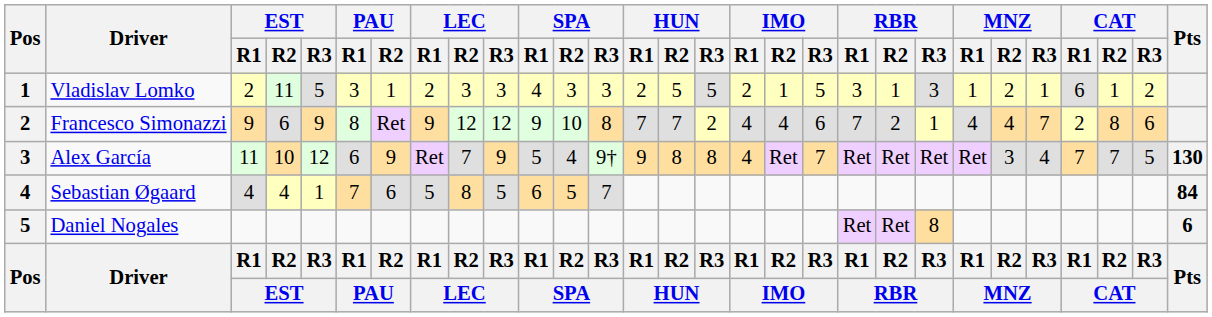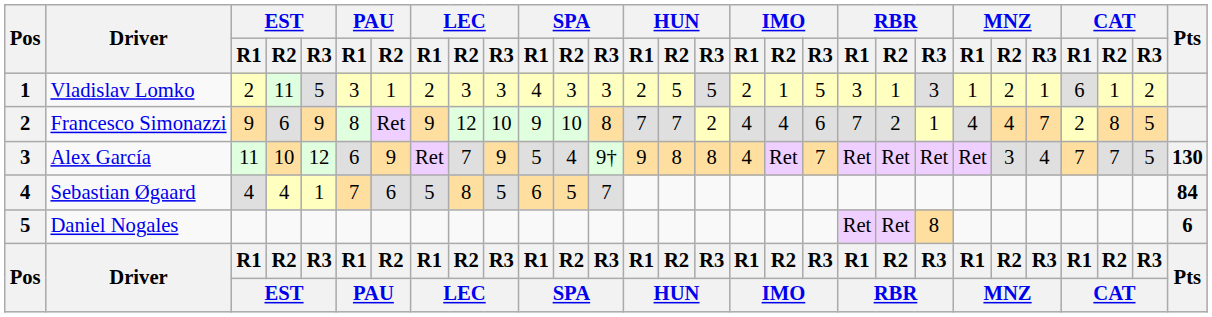 <table class="wikitable" style="font-size: 85%; text-align:center">
 <tr>
 <th rowspan="2" valign="middle">Pos</th>
 <th rowspan="2" valign="middle">Driver</th>
 <th colspan="3"><a href='#'>EST</a><br></th>
 <th colspan="2"><a href='#'>PAU</a><br></th>
 <th colspan="3"><a href='#'>LEC</a><br></th>
 <th colspan="3"><a href='#'>SPA</a><br></th>
 <th colspan="3"><a href='#'>HUN</a><br></th>
 <th colspan="3"><a href='#'>IMO</a><br></th>
 <th colspan="3"><a href='#'>RBR</a><br></th>
 <th colspan="3"><a href='#'>MNZ</a><br></th>
 <th colspan="3"><a href='#'>CAT</a><br></th>
 <th rowspan="2" valign="middle">Pts</th>
 </tr>
 <tr>
 <th>R1</th>
 <th>R2</th>
 <th>R3</th>
 <th>R1</th>
 <th>R2</th>
 <th>R1</th>
 <th>R2</th>
 <th>R3</th>
 <th>R1</th>
 <th>R2</th>
 <th>R3</th>
 <th>R1</th>
 <th>R2</th>
 <th>R3</th>
 <th>R1</th>
 <th>R2</th>
 <th>R3</th>
 <th>R1</th>
 <th>R2</th>
 <th>R3</th>
 <th>R1</th>
 <th>R2</th>
 <th>R3</th>
 <th>R1</th>
 <th>R2</th>
 <th>R3</th>
 </tr>
 <tr>
 <th>1</th>
 <td align="left"> <a href='#'>Vladislav Lomko</a></td>
 <td style="background:#ffffbf">2</td>
 <td style="background:#dfffdf">11</td>
 <td style="background:#dfdfdf">5</td>
 <td style="background:#ffffbf">3</td>
 <td style="background:#ffffbf">1</td>
 <td style="background:#ffffbf">2</td>
 <td style="background:#ffffbf">3</td>
 <td style="background:#ffffbf">3</td>
 <td style="background:#ffffbf">4</td>
 <td style="background:#ffffbf">3</td>
 <td style="background:#ffffbf">3</td>
 <td style="background:#ffffbf">2</td>
 <td style="background:#ffffbf">5</td>
 <td style="background:#dfdfdf">5</td>
 <td style="background:#ffffbf">2</td>
 <td style="background:#ffffbf">1</td>
 <td style="background:#ffffbf">5</td>
 <td style="background:#ffffbf">3</td>
 <td style="background:#ffffbf">1</td>
 <td style="background:#dfdfdf">3</td>
 <td style="background:#ffffbf">1</td>
 <td style="background:#ffffbf">2</td>
 <td style="background:#ffffbf">1</td>
 <td style="background:#dfdfdf">6</td>
 <td style="background:#ffffbf">1</td>
 <td style="background:#ffffbf">2</td>
 <th></th>
 </tr>
 <tr>
 <th>2</th>
 <td nowrap="" align="left"> <a href='#'>Francesco Simonazzi</a></td>
 <td style="background:#ffdf9f">9</td>
 <td style="background:#dfdfdf">6</td>
 <td style="background:#ffdf9f">9</td>
 <td style="background:#dfffdf">8</td>
 <td style="background:#efcfff">Ret</td>
 <td style="background:#ffdf9f">9</td>
 <td style="background:#dfffdf">12</td>
-<td style="background:#dfffdf">12</td>
+<td style="background:#dfffdf">10</td>
 <td style="background:#dfffdf">9</td>
 <td style="background:#dfffdf">10</td>
 <td style="background:#ffdf9f">8</td>
 <td style="background:#dfdfdf">7</td>
 <td style="background:#dfdfdf">7</td>
 <td style="background:#ffffbf">2</td>
 <td style="background:#dfdfdf">4</td>
 <td style="background:#dfdfdf">4</td>
 <td style="background:#dfdfdf">6</td>
 <td style="background:#dfdfdf">7</td>
 <td style="background:#dfdfdf">2</td>
 <td style="background:#ffffbf">1</td>
 <td style="background:#dfdfdf">4</td>
 <td style="background:#ffdf9f">4</td>
 <td style="background:#ffdf9f">7</td>
 <td style="background:#ffffbf">2</td>
 <td style="background:#ffdf9f">8</td>
-<td style="background:#ffdf9f">6</td>
+<td style="background:#ffdf9f">5</td>
 <th></th>
 </tr>
 <tr>
 <th>3</th>
 <td align="left"> <a href='#'>Alex García</a></td>
 <td style="background:#dfffdf">11</td>
 <td style="background:#ffdf9f">10</td>
 <td style="background:#dfffdf">12</td>
 <td style="background:#dfdfdf">6</td>
 <td style="background:#ffdf9f">9</td>
 <td style="background:#efcfff">Ret</td>
 <td style="background:#dfdfdf">7</td>
 <td style="background:#ffdf9f">9</td>
 <td style="background:#dfdfdf">5</td>
 <td style="background:#dfdfdf">4</td>
 <td style="background:#dfffdf">9†</td>
 <td style="background:#ffdf9f">9</td>
 <td style="background:#ffdf9f">8</td>
 <td style="background:#ffdf9f">8</td>
 <td style="background:#ffdf9f">4</td>
 <td style="background:#efcfff">Ret</td>
 <td style="background:#ffdf9f">7</td>
 <td style="background:#efcfff">Ret</td>
 <td style="background:#efcfff">Ret</td>
 <td style="background:#efcfff">Ret</td>
 <td style="background:#efcfff">Ret</td>
 <td style="background:#dfdfdf">3</td>
 <td style="background:#dfdfdf">4</td>
 <td style="background:#ffdf9f">7</td>
 <td style="background:#dfdfdf">7</td>
 <td style="background:#dfdfdf">5</td>
 <th>130</th>
 </tr>
 <tr>
 <th>4</th>
 <td align="left"> <a href='#'>Sebastian Øgaard</a></td>
 <td style="background:#dfdfdf">4</td>
 <td style="background:#ffffbf">4</td>
 <td style="background:#ffffbf">1</td>
 <td style="background:#ffdf9f">7</td>
 <td style="background:#dfdfdf">6</td>
 <td style="background:#dfdfdf">5</td>
 <td style="background:#ffdf9f">8</td>
 <td style="background:#dfdfdf">5</td>
 <td style="background:#ffdf9f">6</td>
 <td style="background:#ffdf9f">5</td>
 <td style="background:#dfdfdf">7</td>
 <td></td>
 <td></td>
 <td></td>
 <td></td>
 <td></td>
 <td></td>
 <td></td>
 <td></td>
 <td></td>
 <td></td>
 <td></td>
 <td></td>
 <td></td>
 <td></td>
 <td></td>
 <th>84</th>
 </tr>
 <tr>
 <th>5</th>
 <td align="left"> <a href='#'>Daniel Nogales</a></td>
 <td></td>
 <td></td>
 <td></td>
 <td></td>
 <td></td>
 <td></td>
 <td></td>
 <td></td>
 <td></td>
 <td></td>
 <td></td>
 <td></td>
 <td></td>
 <td></td>
 <td></td>
 <td></td>
 <td></td>
 <td style="background:#efcfff">Ret</td>
 <td style="background:#efcfff">Ret</td>
 <td style="background:#ffdf9f">8</td>
 <td></td>
 <td></td>
 <td></td>
 <td></td>
 <td></td>
 <td></td>
 <th>6</th>
 </tr>
 <tr>
 <th rowspan="2">Pos</th>
 <th rowspan="2">Driver</th>
 <th>R1</th>
 <th>R2</th>
 <th>R3</th>
 <th>R1</th>
 <th>R2</th>
 <th>R1</th>
 <th>R2</th>
 <th>R3</th>
 <th>R1</th>
 <th>R2</th>
 <th>R3</th>
 <th>R1</th>
 <th>R2</th>
 <th>R3</th>
 <th>R1</th>
 <th>R2</th>
 <th>R3</th>
 <th>R1</th>
 <th>R2</th>
 <th>R3</th>
 <th>R1</th>
 <th>R2</th>
 <th>R3</th>
 <th>R1</th>
 <th>R2</th>
 <th>R3</th>
 <th rowspan="2">Pts</th>
 </tr>
 <tr>
 <th colspan="3"><a href='#'>EST</a><br></th>
 <th colspan="2"><a href='#'>PAU</a><br></th>
 <th colspan="3"><a href='#'>LEC</a><br></th>
 <th colspan="3"><a href='#'>SPA</a><br></th>
 <th colspan="3"><a href='#'>HUN</a><br></th>
 <th colspan="3"><a href='#'>IMO</a><br></th>
 <th colspan="3"><a href='#'>RBR</a><br></th>
 <th colspan="3"><a href='#'>MNZ</a><br></th>
 <th colspan="3"><a href='#'>CAT</a><br></th>
 </tr>
 </table>
